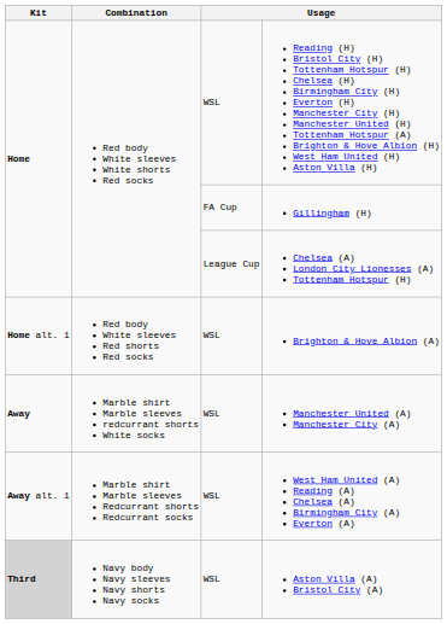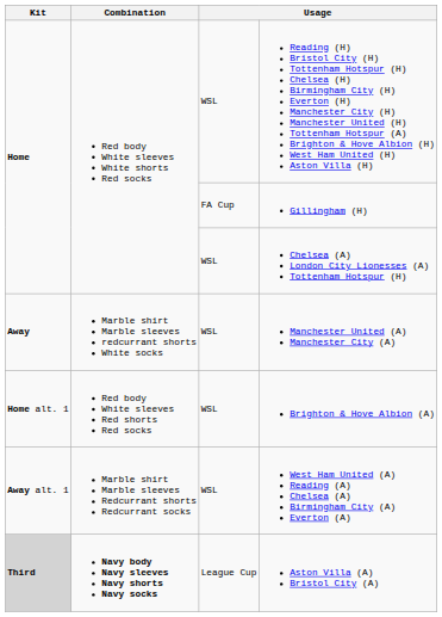 <table class="wikitable">
 <tr>
 <th>Kit</th>
 <th>Combination</th>
 <th colspan="2">Usage</th>
 </tr>
 <tr>
 <td rowspan="3"><strong>Home</strong></td>
 <td rowspan="3"><br><ul><li>Red body</li><li>White sleeves</li><li>White shorts</li><li>Red socks</li></ul></td>
 <td>WSL</td>
 <td><br><ul><li><a href='#'>Reading</a> (H)</li><li><a href='#'>Bristol City</a> (H)</li><li><a href='#'>Tottenham Hotspur</a> (H)</li><li><a href='#'>Chelsea</a> (H)</li><li><a href='#'>Birmingham City</a> (H)</li><li><a href='#'>Everton</a> (H)</li><li><a href='#'>Manchester City</a> (H)</li><li><a href='#'>Manchester United</a> (H)</li><li><a href='#'>Tottenham Hotspur</a> (A)</li><li><a href='#'>Brighton & Hove Albion</a> (H)</li><li><a href='#'>West Ham United</a> (H)</li><li><a href='#'>Aston Villa</a> (H)</li></ul></td>
 </tr>
 <tr>
 <td>FA Cup</td>
 <td><br><ul><li><a href='#'>Gillingham</a> (H)</li></ul></td>
 </tr>
 <tr>
-<td>League Cup</td>
+<td>WSL</td>
 <td><br><ul><li><a href='#'>Chelsea</a> (A)</li><li><a href='#'>London City Lionesses</a> (A)</li><li><a href='#'>Tottenham Hotspur</a> (H)</li></ul></td>
+</tr>
+<tr>
+<td><strong>Away</strong></td>
+<td><br><ul><li>Marble shirt</li><li>Marble sleeves</li><li>redcurrant shorts</li><li>White socks</li></ul></td>
+<td>WSL</td>
+<td><br><ul><li><a href='#'>Manchester United</a> (A)</li><li><a href='#'>Manchester City</a> (A)</li></ul></td>
 </tr>
 <tr>
 <td><strong>Home</strong> alt. 1</td>
 <td><br><ul><li>Red body</li><li>White sleeves</li><li>Red shorts</li><li>Red socks</li></ul></td>
 <td>WSL</td>
 <td><br><ul><li><a href='#'>Brighton & Hove Albion</a> (A)</li></ul></td>
-</tr>
-<tr>
-<td><strong>Away</strong></td>
-<td><br><ul><li>Marble shirt</li><li>Marble sleeves</li><li>redcurrant shorts</li><li>White socks</li></ul></td>
-<td>WSL</td>
-<td><br><ul><li><a href='#'>Manchester United</a> (A)</li><li><a href='#'>Manchester City</a> (A)</li></ul></td>
 </tr>
 <tr>
 <td><strong>Away</strong> alt. 1</td>
 <td><br><ul><li>Marble shirt</li><li>Marble sleeves</li><li>Redcurrant shorts</li><li>Redcurrant socks</li></ul></td>
 <td>WSL</td>
 <td><br><ul><li><a href='#'>West Ham United</a> (A)</li><li><a href='#'>Reading</a> (A)</li><li><a href='#'>Chelsea</a> (A)</li><li><a href='#'>Birmingham City</a> (A)</li><li><a href='#'>Everton</a> (A)</li></ul></td>
 </tr>
 <tr>
 <td style="background: lightgrey;"><strong>Third</strong></td>
-<td><br><ul><li>Navy body</li><li>Navy sleeves</li><li>Navy shorts</li><li>Navy socks</li></ul></td>
-<td>WSL</td>
+<td><strong><br><ul><li>Navy body</li><li>Navy sleeves</li><li>Navy shorts</li><li>Navy socks</li></ul></strong></td>
+<td>League Cup</td>
 <td><br><ul><li><a href='#'>Aston Villa</a> (A)</li><li><a href='#'>Bristol City</a> (A)</li></ul></td>
 </tr>
 </table>
